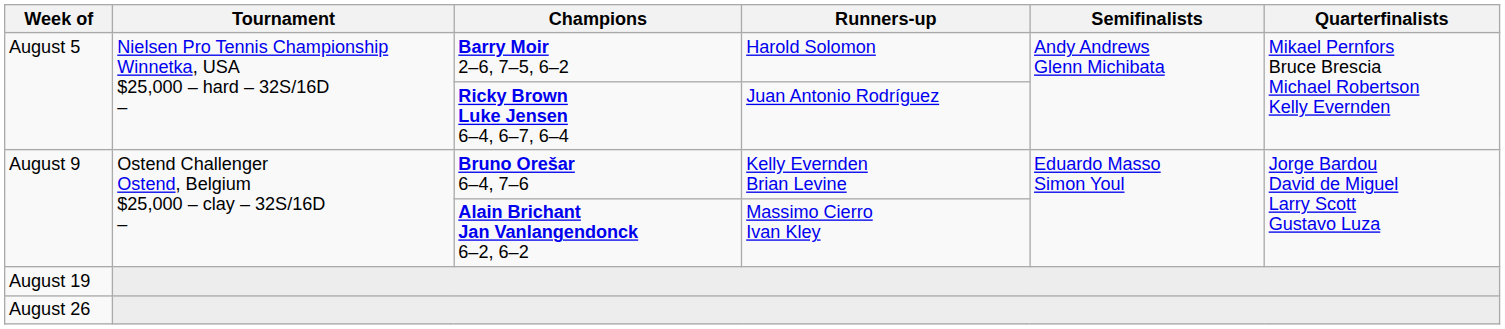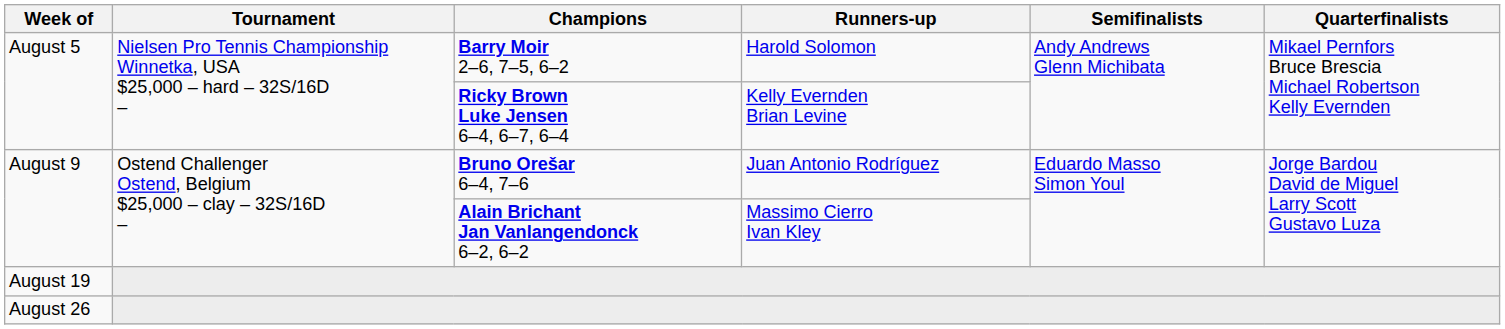 <table class="wikitable" style="font-size:85%;">
 <tr>
 <th width="75">Week of</th>
 <th width="250">Tournament</th>
 <th width="210">Champions</th>
 <th width="210">Runners-up</th>
 <th width="170">Semifinalists</th>
 <th width="170">Quarterfinalists</th>
 </tr>
 <tr valign="top">
 <td rowspan="2">August 5</td>
 <td rowspan="2"><a href='#'>Nielsen Pro Tennis Championship</a><br> <a href='#'>Winnetka</a>, USA<br>$25,000 – hard – 32S/16D<br>  – </td>
 <td> <strong><a href='#'>Barry Moir</a></strong> <br>2–6, 7–5, 6–2</td>
 <td> <a href='#'>Harold Solomon</a></td>
 <td rowspan="2"> <a href='#'>Andy Andrews</a> <br>  <a href='#'>Glenn Michibata</a></td>
 <td rowspan="2"> <a href='#'>Mikael Pernfors</a> <br>  Bruce Brescia <br> <a href='#'>Michael Robertson</a> <br>  <a href='#'>Kelly Evernden</a></td>
 </tr>
 <tr valign="top">
 <td> <strong><a href='#'>Ricky Brown</a></strong> <br> <strong><a href='#'>Luke Jensen</a></strong><br>6–4, 6–7, 6–4</td>
-<td> <a href='#'>Juan Antonio Rodríguez</a></td>
+<td> <a href='#'>Kelly Evernden</a> <br> <a href='#'>Brian Levine</a></td>
 </tr>
 <tr valign="top">
 <td rowspan="2">August 9</td>
 <td rowspan="2">Ostend Challenger<br> <a href='#'>Ostend</a>, Belgium<br>$25,000 – clay – 32S/16D<br>  – </td>
 <td> <strong><a href='#'>Bruno Orešar</a></strong> <br>6–4, 7–6</td>
-<td> <a href='#'>Kelly Evernden</a> <br> <a href='#'>Brian Levine</a></td>
+<td> <a href='#'>Juan Antonio Rodríguez</a></td>
 <td rowspan="2"> <a href='#'>Eduardo Masso</a> <br>  <a href='#'>Simon Youl</a></td>
 <td rowspan="2"> <a href='#'>Jorge Bardou</a> <br>  <a href='#'>David de Miguel</a> <br> <a href='#'>Larry Scott</a> <br>  <a href='#'>Gustavo Luza</a></td>
 </tr>
 <tr valign="top">
 <td> <strong><a href='#'>Alain Brichant</a></strong> <br> <strong><a href='#'>Jan Vanlangendonck</a></strong><br>6–2, 6–2</td>
 <td> <a href='#'>Massimo Cierro</a> <br> <a href='#'>Ivan Kley</a></td>
 </tr>
 <tr valign="top">
 <td rowspan="1">August 19</td>
 <td colspan="5" bgcolor="#ededed"></td>
 </tr>
 <tr valign="top">
 <td rowspan="1">August 26</td>
 <td colspan="5" bgcolor="#ededed"></td>
 </tr>
 </table>
